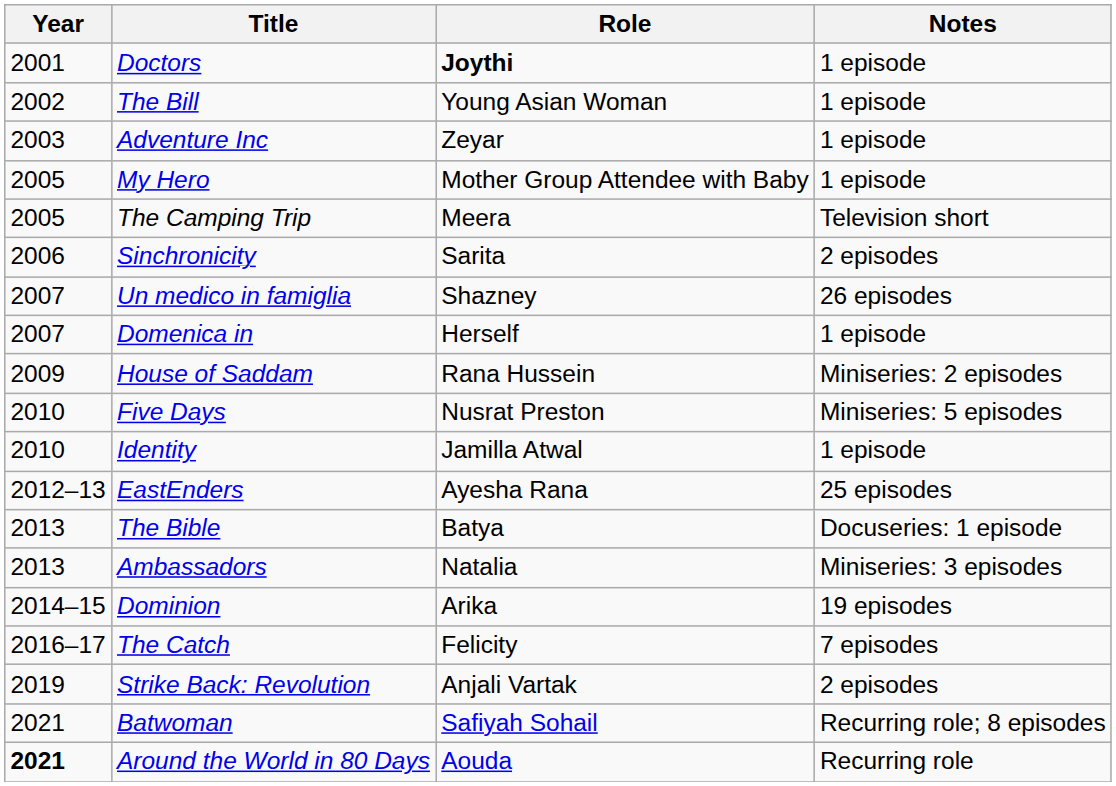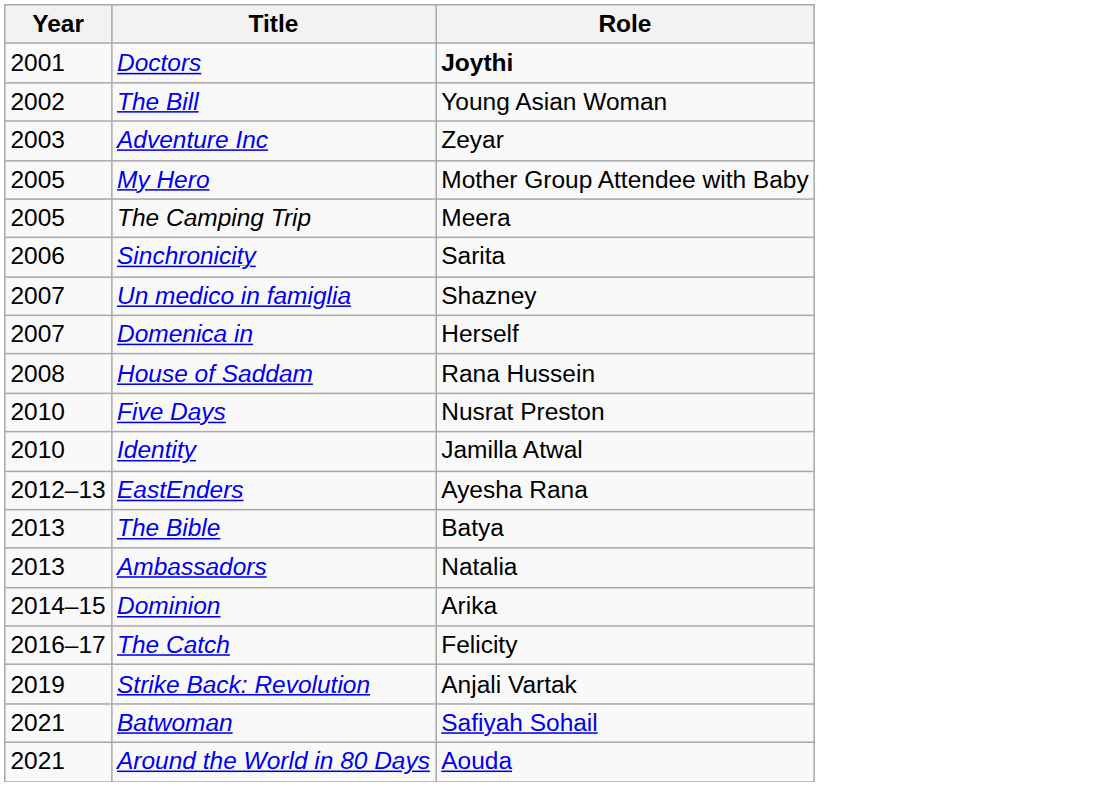 <table class="wikitable sortable">
 <tr>
 <th>Year</th>
 <th>Title</th>
 <th>Role</th>
-<th>Notes</th>
 </tr>
 <tr>
 <td>2001</td>
 <td><em><a href='#'>Doctors</a></em></td>
 <td><strong>Joythi</strong></td>
-<td>1 episode</td>
 </tr>
 <tr>
 <td>2002</td>
 <td><em><a href='#'>The Bill</a></em></td>
 <td>Young Asian Woman</td>
-<td>1 episode</td>
 </tr>
 <tr>
 <td>2003</td>
 <td><em><a href='#'>Adventure Inc</a></em></td>
 <td>Zeyar</td>
-<td>1 episode</td>
 </tr>
 <tr>
 <td>2005</td>
 <td><em><a href='#'>My Hero</a></em></td>
 <td>Mother Group Attendee with Baby</td>
-<td>1 episode</td>
 </tr>
 <tr>
 <td>2005</td>
 <td><em>The Camping Trip</em></td>
 <td>Meera</td>
-<td>Television short</td>
 </tr>
 <tr>
 <td>2006</td>
 <td><em><a href='#'>Sinchronicity</a></em></td>
 <td>Sarita</td>
-<td>2 episodes</td>
 </tr>
 <tr>
 <td>2007</td>
 <td><em><a href='#'>Un medico in famiglia</a></em></td>
 <td>Shazney</td>
-<td>26 episodes</td>
 </tr>
 <tr>
 <td>2007</td>
 <td><em><a href='#'>Domenica in</a></em></td>
 <td>Herself</td>
-<td>1 episode</td>
 </tr>
 <tr>
-<td>2009</td>
+<td>2008</td>
 <td><em><a href='#'>House of Saddam</a></em></td>
 <td>Rana Hussein</td>
-<td>Miniseries: 2 episodes</td>
 </tr>
 <tr>
 <td>2010</td>
 <td><em><a href='#'>Five Days</a></em></td>
 <td>Nusrat Preston</td>
-<td>Miniseries: 5 episodes</td>
 </tr>
 <tr>
 <td>2010</td>
 <td><em><a href='#'>Identity</a></em></td>
 <td>Jamilla Atwal</td>
-<td>1 episode</td>
 </tr>
 <tr>
 <td>2012–13</td>
 <td><em><a href='#'>EastEnders</a></em></td>
 <td>Ayesha Rana</td>
-<td>25 episodes</td>
 </tr>
 <tr>
 <td>2013</td>
 <td><em><a href='#'>The Bible</a></em></td>
 <td>Batya</td>
-<td>Docuseries: 1 episode</td>
 </tr>
 <tr>
 <td>2013</td>
 <td><em><a href='#'>Ambassadors</a></em></td>
 <td>Natalia</td>
-<td>Miniseries: 3 episodes</td>
 </tr>
 <tr>
 <td>2014–15</td>
 <td><em><a href='#'>Dominion</a></em></td>
 <td>Arika</td>
-<td>19 episodes</td>
 </tr>
 <tr>
 <td>2016–17</td>
 <td><em><a href='#'>The Catch</a></em></td>
 <td>Felicity</td>
-<td>7 episodes</td>
 </tr>
 <tr>
 <td>2019</td>
 <td><em><a href='#'>Strike Back: Revolution</a></em></td>
 <td>Anjali Vartak</td>
-<td>2 episodes</td>
 </tr>
 <tr>
 <td>2021</td>
 <td><em><a href='#'>Batwoman</a></em></td>
 <td><a href='#'>Safiyah Sohail</a></td>
-<td>Recurring role; 8 episodes</td>
 </tr>
 <tr>
-<td><strong>2021</strong></td>
+<td>2021</td>
 <td><em><a href='#'>Around the World in 80 Days</a></em></td>
 <td><a href='#'>Aouda</a></td>
-<td>Recurring role</td>
 </tr>
 </table>
